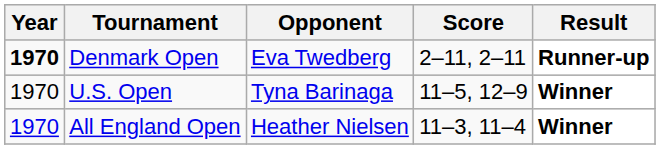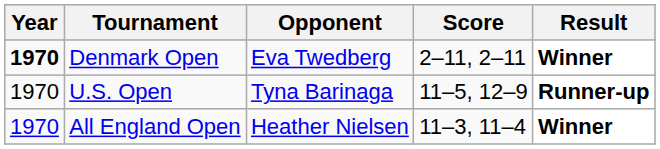 <table class="sortable wikitable" style="font-size: 90%;">
 <tr>
 <th>Year</th>
 <th>Tournament</th>
 <th>Opponent</th>
 <th>Score</th>
 <th>Result</th>
 </tr>
 <tr>
 <td align="center"><strong>1970</strong></td>
 <td align="left"><a href='#'>Denmark Open</a></td>
 <td align="left"> <a href='#'>Eva Twedberg</a></td>
 <td align="left">2–11, 2–11</td>
-<td style="text-align:left; background:white"> <strong>Runner-up</strong></td>
+<td style="text-align:left; background:white"> <strong>Winner</strong></td>
 </tr>
 <tr>
 <td align="center">1970</td>
 <td align="left"><a href='#'>U.S. Open</a></td>
 <td align="left"> <a href='#'>Tyna Barinaga</a></td>
 <td align="left">11–5, 12–9</td>
-<td style="text-align:left; background:white"> <strong>Winner</strong></td>
+<td style="text-align:left; background:white"> <strong>Runner-up</strong></td>
 </tr>
 <tr>
 <td align="center"><a href='#'>1970</a></td>
 <td align="left"><a href='#'>All England Open</a></td>
 <td align="left"> <a href='#'>Heather Nielsen</a></td>
 <td align="left">11–3, 11–4</td>
 <td style="text-align:left; background:white"> <strong>Winner</strong></td>
 </tr>
 </table>
